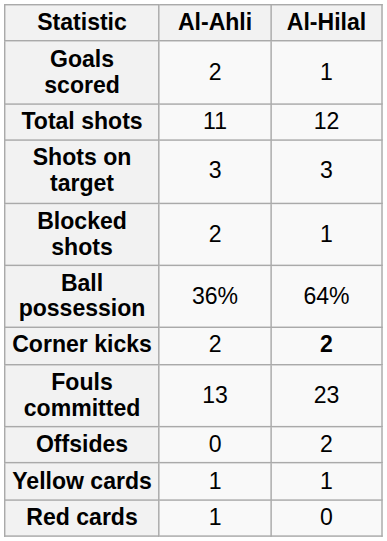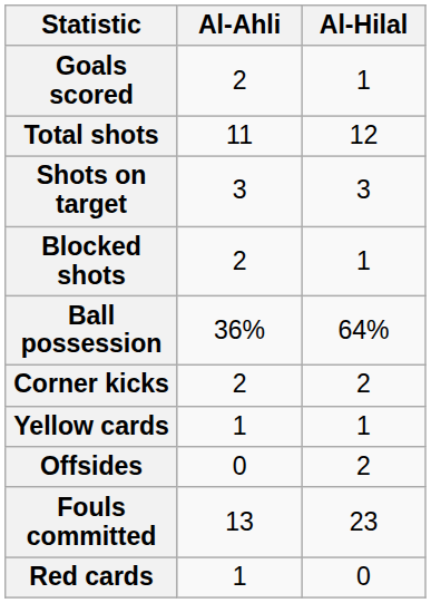 <table class="wikitable plainrowheaders" style="text-align:center">
 <tr>
 <th scope="col" style="width:100px">Statistic</th>
 <th scope="col" style="width:70px">Al-Ahli</th>
 <th scope="col" style="width:70px">Al-Hilal</th>
 </tr>
 <tr>
 <th scope=row>Goals scored</th>
 <td>2</td>
 <td>1</td>
 </tr>
 <tr>
 <th scope=row>Total shots</th>
 <td>11</td>
 <td>12</td>
 </tr>
 <tr>
 <th scope=row>Shots on target</th>
 <td>3</td>
 <td>3</td>
 </tr>
 <tr>
 <th scope=row>Blocked shots</th>
 <td>2</td>
 <td>1</td>
 </tr>
 <tr>
 <th scope=row>Ball possession</th>
 <td>36%</td>
 <td>64%</td>
 </tr>
 <tr>
 <th scope=row>Corner kicks</th>
 <td>2</td>
-<td><strong>2</strong></td>
-</tr>
-<tr>
-<th scope=row>Fouls committed</th>
-<td>13</td>
-<td>23</td>
-</tr>
-<tr>
-<th scope=row>Offsides</th>
-<td>0</td>
 <td>2</td>
 </tr>
 <tr>
 <th scope=row>Yellow cards</th>
 <td>1</td>
 <td>1</td>
 </tr>
 <tr>
+<th scope=row>Offsides</th>
+<td>0</td>
+<td>2</td>
+</tr>
+<tr>
+<th scope=row>Fouls committed</th>
+<td>13</td>
+<td>23</td>
+</tr>
+<tr>
 <th scope=row>Red cards</th>
 <td>1</td>
 <td>0</td>
 </tr>
 </table>
